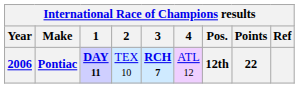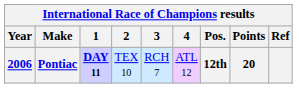 <table class="wikitable" style="text-align:center; font-size:75%">
 <tr>
 <th colspan=9><a href='#'>International Race of Champions</a> results</th>
 </tr>
 <tr>
 <th>Year</th>
 <th>Make</th>
 <th>1</th>
 <th>2</th>
 <th>3</th>
 <th>4</th>
 <th>Pos.</th>
 <th>Points</th>
 <th>Ref</th>
 </tr>
 <tr>
 <th><a href='#'>2006</a></th>
 <th><a href='#'>Pontiac</a></th>
 <td style="background:#CFCFFF;"><strong><a href='#'>DAY</a><br><small>11</small></strong></td>
 <td style="background:#CFEAFF;"><a href='#'>TEX</a><br><small>10</small></td>
-<td style="background:#CFEAFF;"><strong><a href='#'>RCH</a><br><small>7</small></strong></td>
+<td style="background:#CFEAFF;"><a href='#'>RCH</a><br><small>7</small></td>
 <td style="background:#EFCFFF;"><a href='#'>ATL</a><br><small>12</small></td>
 <th>12th</th>
-<th>22</th>
+<th>20</th>
 <th></th>
 </tr>
 </table>
